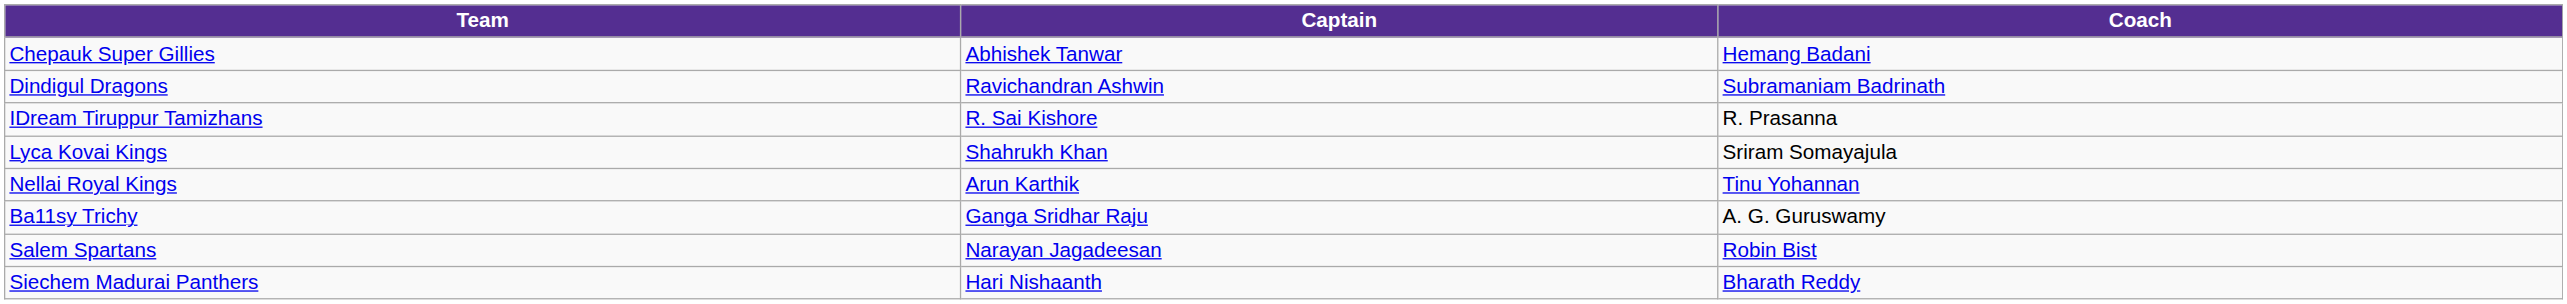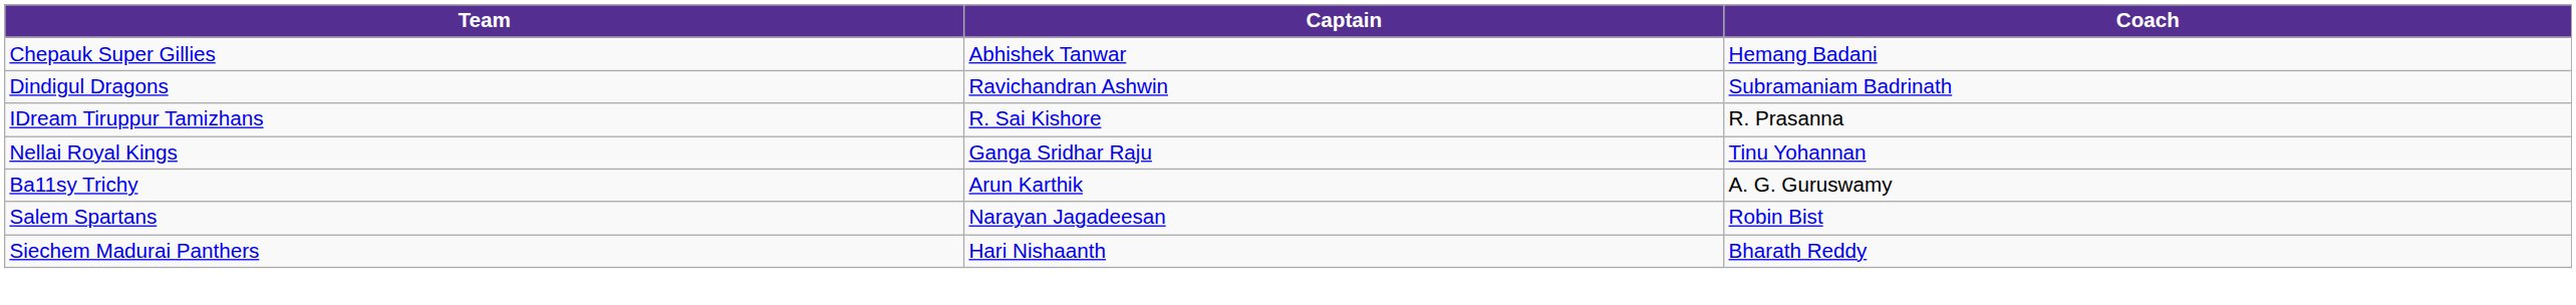 <table class="wikitable sortable" style="width:100%;">
 <tr>
 <th style="background:#542e91;color:#ffffff">Team</th>
 <th style="background:#542e91;color:#ffffff">Captain</th>
 <th style="background:#542e91;color:#ffffff">Coach</th>
 </tr>
 <tr>
 <td><a href='#'>Chepauk Super Gillies</a></td>
 <td><a href='#'>Abhishek Tanwar</a></td>
 <td><a href='#'>Hemang Badani</a></td>
 </tr>
 <tr>
 <td><a href='#'>Dindigul Dragons</a></td>
 <td><a href='#'>Ravichandran Ashwin</a></td>
 <td><a href='#'>Subramaniam Badrinath</a></td>
 </tr>
 <tr>
 <td><a href='#'>IDream Tiruppur Tamizhans</a></td>
 <td><a href='#'>R. Sai Kishore</a></td>
 <td>R. Prasanna</td>
 </tr>
 <tr>
-<td><a href='#'>Lyca Kovai Kings</a></td>
-<td><a href='#'>Shahrukh Khan</a></td>
-<td>Sriram Somayajula</td>
-</tr>
-<tr>
 <td><a href='#'>Nellai Royal Kings</a></td>
-<td><a href='#'>Arun Karthik</a></td>
+<td><a href='#'>Ganga Sridhar Raju</a></td>
 <td><a href='#'>Tinu Yohannan</a></td>
 </tr>
 <tr>
 <td><a href='#'>Ba11sy Trichy</a></td>
-<td><a href='#'>Ganga Sridhar Raju</a></td>
+<td><a href='#'>Arun Karthik</a></td>
 <td>A. G. Guruswamy</td>
 </tr>
 <tr>
 <td><a href='#'>Salem Spartans</a></td>
 <td><a href='#'>Narayan Jagadeesan</a></td>
 <td><a href='#'>Robin Bist</a></td>
 </tr>
 <tr>
 <td><a href='#'>Siechem Madurai Panthers</a></td>
 <td><a href='#'>Hari Nishaanth</a></td>
 <td><a href='#'>Bharath Reddy</a></td>
 </tr>
 </table>
